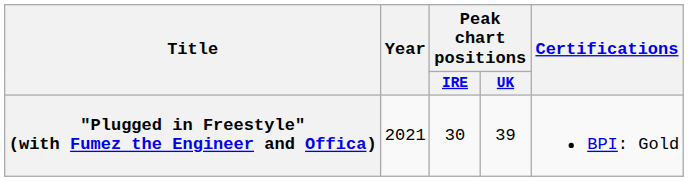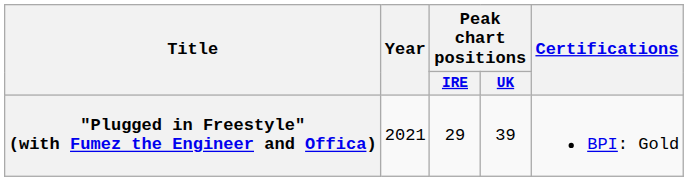 <table class="wikitable plainrowheaders" style="text-align:center;">
 <tr>
 <th scope="col" rowspan="2">Title</th>
 <th scope="col" rowspan="2">Year</th>
 <th scope="col" colspan="2">Peak chart positions</th>
 <th scope="col" rowspan="2"><a href='#'>Certifications</a></th>
 </tr>
 <tr>
 <th scope="col" style="width:3em;font-size:85%;"><a href='#'>IRE</a><br></th>
 <th scope="col" style="width:3em;font-size:85%;"><a href='#'>UK</a><br></th>
 </tr>
 <tr>
 <th scope="row">"Plugged in Freestyle"<br><span>(with <a href='#'>Fumez the Engineer</a> and <a href='#'>Offica</a>)</span></th>
 <td>2021</td>
-<td>30  </td>
+<td>29  </td>
 <td>39</td>
 <td><br><ul><li><a href='#'>BPI</a>: Gold</li></ul></td>
 </tr>
 </table>
